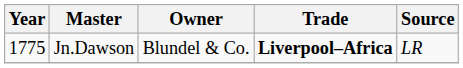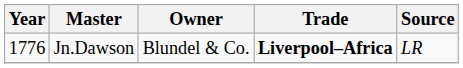 <table class=" wikitable">
 <tr>
 <th>Year</th>
 <th>Master</th>
 <th>Owner</th>
 <th>Trade</th>
 <th>Source</th>
 </tr>
 <tr>
-<td>1775</td>
+<td>1776</td>
 <td>Jn.Dawson</td>
 <td>Blundel & Co.</td>
 <td><strong>Liverpool–Africa</strong></td>
 <td><em>LR</em></td>
 </tr>
 <tr>
 </tr>
 </table>
